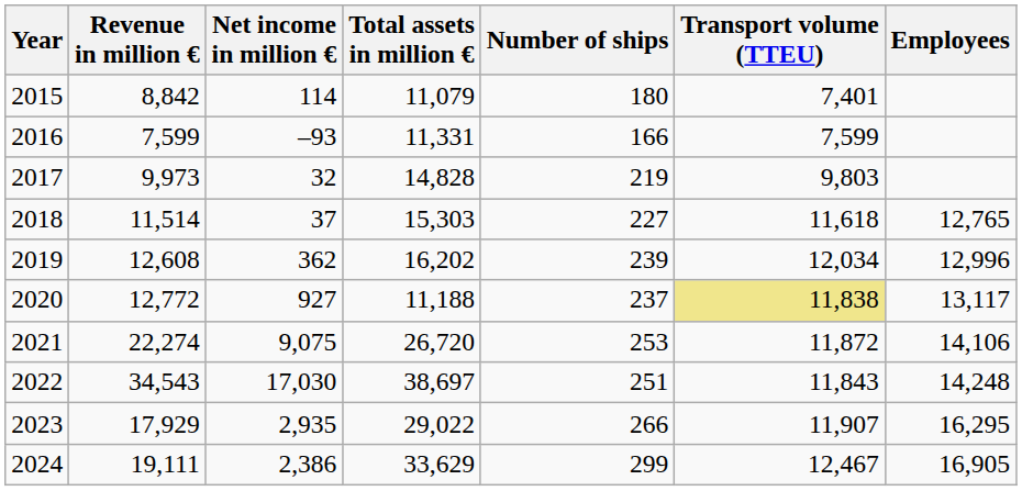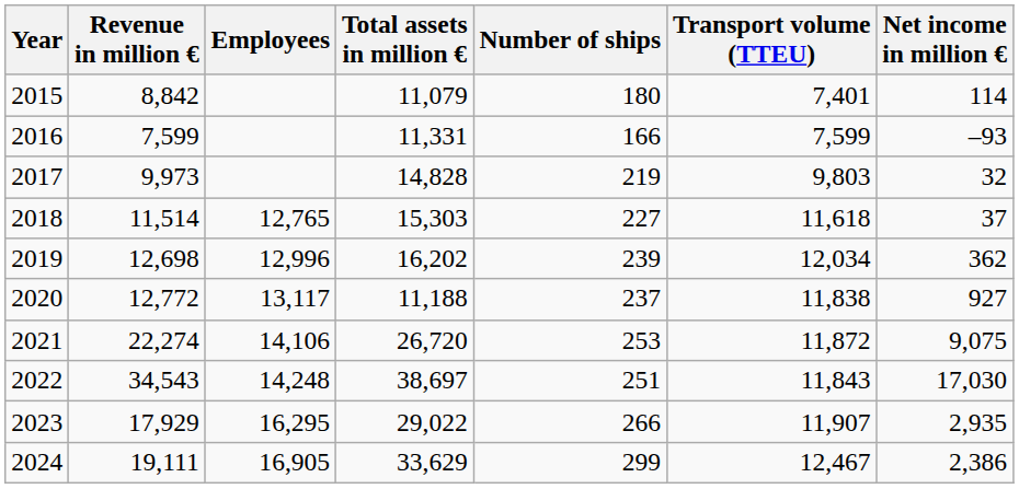 <table class="wikitable float-left" style="text-align: right;">
 <tr>
 <th>Year</th>
 <th>Revenue<br>in million €</th>
-<th>Net income<br>in million €</th>
+<th>Employees</th>
 <th>Total assets<br>in million €</th>
 <th>Number of ships</th>
 <th>Transport volume<br>(<a href='#'>TTEU</a>)</th>
-<th>Employees</th>
+<th>Net income<br>in million €</th>
 </tr>
 <tr>
 <td>2015</td>
 <td>8,842</td>
-<td>114</td>
+<td></td>
 <td>11,079</td>
 <td>180</td>
 <td>7,401</td>
-<td></td>
+<td>114</td>
 </tr>
 <tr>
 <td>2016</td>
 <td>7,599</td>
-<td>–93</td>
+<td></td>
 <td>11,331</td>
 <td>166</td>
 <td>7,599</td>
-<td></td>
+<td>–93</td>
 </tr>
 <tr>
 <td>2017</td>
 <td>9,973</td>
-<td>32</td>
+<td></td>
 <td>14,828</td>
 <td>219</td>
 <td>9,803</td>
-<td></td>
+<td>32</td>
 </tr>
 <tr>
 <td>2018</td>
 <td>11,514</td>
-<td>37</td>
+<td>12,765</td>
 <td>15,303</td>
 <td>227</td>
 <td>11,618</td>
-<td>12,765</td>
+<td>37</td>
 </tr>
 <tr>
 <td>2019</td>
-<td>12,608</td>
-<td>362</td>
+<td>12,698</td>
+<td>12,996</td>
 <td>16,202</td>
 <td>239</td>
 <td>12,034</td>
-<td>12,996</td>
+<td>362</td>
 </tr>
 <tr>
 <td>2020</td>
 <td>12,772</td>
-<td>927</td>
+<td>13,117</td>
 <td>11,188</td>
 <td>237</td>
-<td style="background: khaki;">11,838</td>
-<td>13,117</td>
+<td>11,838</td>
+<td>927</td>
 </tr>
 <tr>
 <td>2021</td>
 <td>22,274</td>
-<td>9,075</td>
+<td>14,106</td>
 <td>26,720</td>
 <td>253</td>
 <td>11,872</td>
-<td>14,106</td>
+<td>9,075</td>
 </tr>
 <tr>
 <td>2022</td>
 <td>34,543</td>
-<td>17,030</td>
+<td>14,248</td>
 <td>38,697</td>
 <td>251</td>
 <td>11,843</td>
-<td>14,248</td>
+<td>17,030</td>
 </tr>
 <tr>
 <td>2023</td>
 <td>17,929</td>
-<td>2,935</td>
+<td>16,295</td>
 <td>29,022</td>
 <td>266</td>
 <td>11,907</td>
-<td>16,295</td>
+<td>2,935</td>
 </tr>
 <tr>
 <td>2024</td>
 <td>19,111</td>
-<td>2,386</td>
+<td>16,905</td>
 <td>33,629</td>
 <td>299</td>
 <td>12,467</td>
-<td>16,905</td>
+<td>2,386</td>
 </tr>
 </table>
